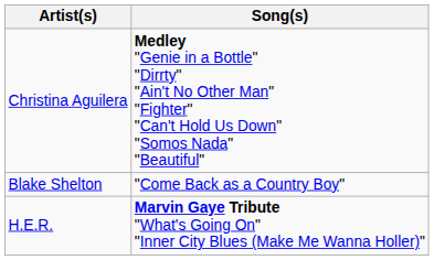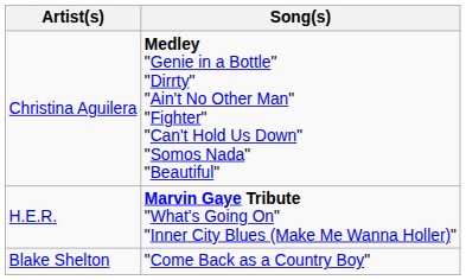 <table class="wikitable plainrowheaders">
 <tr>
 <th scope="col">Artist(s)</th>
 <th scope="col">Song(s)</th>
 </tr>
 <tr>
 <td><a href='#'>Christina Aguilera</a></td>
 <td><strong>Medley</strong><br>"<a href='#'>Genie in a Bottle</a>"<br>"<a href='#'>Dirrty</a>"<br>"<a href='#'>Ain't No Other Man</a>"<br>"<a href='#'>Fighter</a>"<br>"<a href='#'>Can't Hold Us Down</a>"<br>"<a href='#'>Somos Nada</a>"<br>"<a href='#'>Beautiful</a>"</td>
 </tr>
 <tr>
+<td><a href='#'>H.E.R.</a></td>
+<td><strong><a href='#'>Marvin Gaye</a> Tribute</strong><br>"<a href='#'>What's Going On</a>"<br>"<a href='#'>Inner City Blues (Make Me Wanna Holler)</a>"</td>
+</tr>
+<tr>
 <td><a href='#'>Blake Shelton</a></td>
 <td>"<a href='#'>Come Back as a Country Boy</a>"</td>
 </tr>
-<tr>
-<td><a href='#'>H.E.R.</a></td>
-<td><strong><a href='#'>Marvin Gaye</a> Tribute</strong><br>"<a href='#'>What's Going On</a>"<br>"<a href='#'>Inner City Blues (Make Me Wanna Holler)</a>"</td>
-</tr>
 </table>
